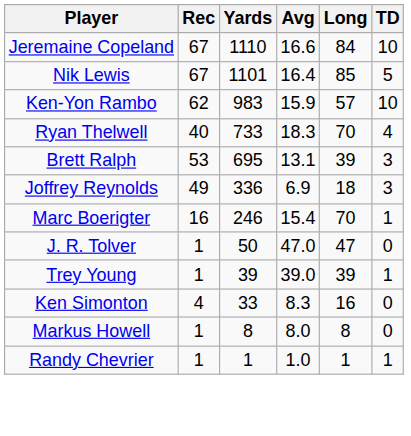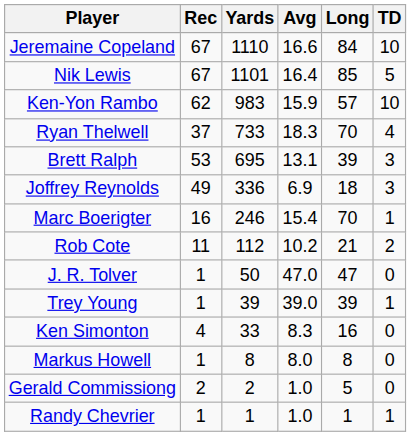 <table class="wikitable">
 <tr ALIGN="center" bgcolor="#c0c0c0">
 <th ALIGN="center">Player</th>
 <th ALIGN="center">Rec</th>
 <th ALIGN="center">Yards</th>
 <th ALIGN="center">Avg</th>
 <th ALIGN="center">Long</th>
 <th ALIGN="center">TD</th>
 </tr>
 <tr align="center">
 <td><a href='#'>Jeremaine Copeland</a></td>
 <td>67</td>
 <td>1110</td>
 <td>16.6</td>
 <td>84</td>
 <td>10</td>
 </tr>
 <tr align="center">
 <td><a href='#'>Nik Lewis</a></td>
 <td>67</td>
 <td>1101</td>
 <td>16.4</td>
 <td>85</td>
 <td>5</td>
 </tr>
 <tr align="center">
 <td><a href='#'>Ken-Yon Rambo</a></td>
 <td>62</td>
 <td>983</td>
 <td>15.9</td>
 <td>57</td>
 <td>10</td>
 </tr>
 <tr align="center">
 <td><a href='#'>Ryan Thelwell</a></td>
-<td>40</td>
+<td>37</td>
 <td>733</td>
 <td>18.3</td>
 <td>70</td>
 <td>4</td>
 </tr>
 <tr align="center">
 <td><a href='#'>Brett Ralph</a></td>
 <td>53</td>
 <td>695</td>
 <td>13.1</td>
 <td>39</td>
 <td>3</td>
 </tr>
 <tr align="center">
 <td><a href='#'>Joffrey Reynolds</a></td>
 <td>49</td>
 <td>336</td>
 <td>6.9</td>
 <td>18</td>
 <td>3</td>
 </tr>
 <tr align="center">
 <td><a href='#'>Marc Boerigter</a></td>
 <td>16</td>
 <td>246</td>
 <td>15.4</td>
 <td>70</td>
 <td>1</td>
+</tr>
+<tr align="center">
+<td><a href='#'>Rob Cote</a></td>
+<td>11</td>
+<td>112</td>
+<td>10.2</td>
+<td>21</td>
+<td>2</td>
 </tr>
 <tr align="center">
 <td><a href='#'>J. R. Tolver</a></td>
 <td>1</td>
 <td>50</td>
 <td>47.0</td>
 <td>47</td>
 <td>0</td>
 </tr>
 <tr align="center">
 <td><a href='#'>Trey Young</a></td>
 <td>1</td>
 <td>39</td>
 <td>39.0</td>
 <td>39</td>
 <td>1</td>
 </tr>
 <tr align="center">
 <td><a href='#'>Ken Simonton</a></td>
 <td>4</td>
 <td>33</td>
 <td>8.3</td>
 <td>16</td>
 <td>0</td>
 </tr>
 <tr align="center">
 <td><a href='#'>Markus Howell</a></td>
 <td>1</td>
 <td>8</td>
 <td>8.0</td>
 <td>8</td>
 <td>0</td>
 </tr>
 <tr align="center">
+<td><a href='#'>Gerald Commissiong</a></td>
+<td>2</td>
+<td>2</td>
+<td>1.0</td>
+<td>5</td>
+<td>0</td>
+</tr>
+<tr align="center">
 <td><a href='#'>Randy Chevrier</a></td>
 <td>1</td>
 <td>1</td>
 <td>1.0</td>
 <td>1</td>
 <td>1</td>
 </tr>
 </table>
